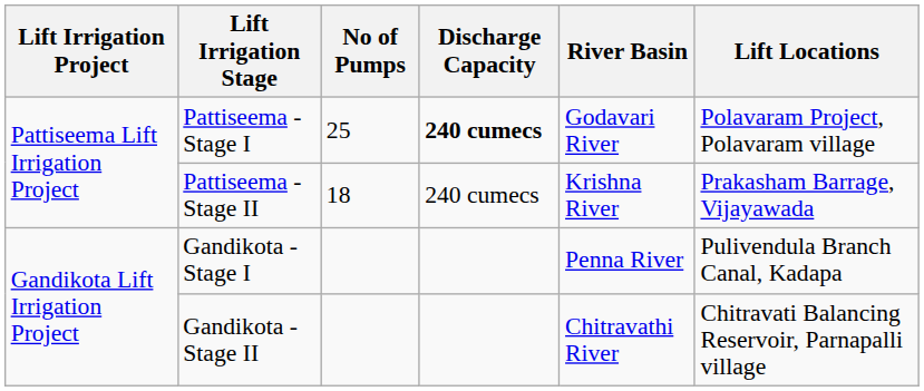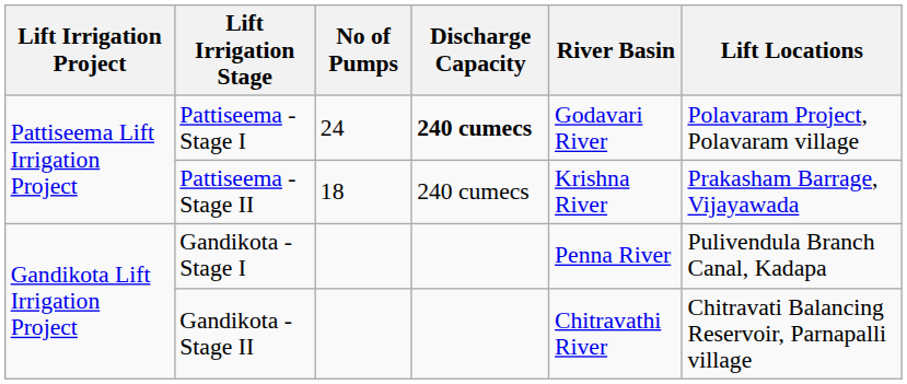 <table class="wikitable">
 <tr>
 <th>Lift Irrigation Project</th>
 <th>Lift Irrigation Stage</th>
 <th>No of Pumps</th>
 <th>Discharge Capacity</th>
 <th>River Basin</th>
 <th>Lift Locations</th>
 </tr>
 <tr>
 <td rowspan="2"><a href='#'>Pattiseema Lift Irrigation Project</a></td>
 <td><a href='#'>Pattiseema</a> - Stage I</td>
-<td>25</td>
+<td>24</td>
 <td><strong>240 cumecs</strong></td>
 <td><a href='#'>Godavari River</a></td>
 <td><a href='#'>Polavaram Project</a>, Polavaram village</td>
 </tr>
 <tr>
 <td><a href='#'>Pattiseema</a> - Stage II</td>
 <td>18</td>
 <td>240 cumecs</td>
 <td><a href='#'>Krishna River</a></td>
 <td><a href='#'>Prakasham Barrage</a>, <a href='#'>Vijayawada</a></td>
 </tr>
 <tr>
 <td rowspan="2"><a href='#'>Gandikota Lift Irrigation Project</a></td>
 <td>Gandikota - Stage I</td>
 <td></td>
 <td></td>
 <td><a href='#'>Penna River</a></td>
 <td>Pulivendula Branch Canal, Kadapa</td>
 </tr>
 <tr>
 <td>Gandikota - Stage II</td>
 <td></td>
 <td></td>
 <td><a href='#'>Chitravathi River</a></td>
 <td>Chitravati Balancing Reservoir, Parnapalli village</td>
 </tr>
 </table>
